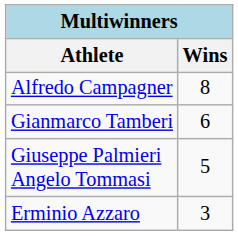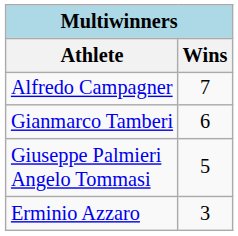 <table class="wikitable" style="margin-left: auto; margin-right: auto; border: none; font-size:90%; text-align:left">
 <tr>
 <td bgcolor=lightblue align=center colspan=2><strong>Multiwinners</strong></td>
 </tr>
 <tr>
 <th>Athlete</th>
 <th>Wins</th>
 </tr>
 <tr>
 <td><a href='#'>Alfredo Campagner</a></td>
-<td align=center>8</td>
+<td align=center>7</td>
 </tr>
 <tr>
 <td><a href='#'>Gianmarco Tamberi</a></td>
 <td align=center>6</td>
 </tr>
 <tr>
 <td><a href='#'>Giuseppe Palmieri</a><br><a href='#'>Angelo Tommasi</a></td>
 <td align=center>5</td>
 </tr>
 <tr>
 <td><a href='#'>Erminio Azzaro</a></td>
 <td align=center>3</td>
 </tr>
 </table>
